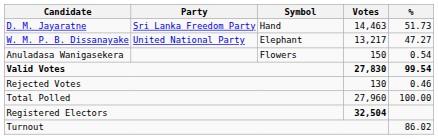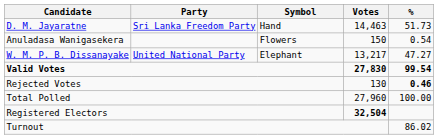 <table class="wikitable" border="1" style="text-align:right;">
 <tr>
 <th align=left width="180">Candidate</th>
 <th align=left width="180">Party</th>
 <th align=left width="120">Symbol</th>
 <th align=left width="60">Votes</th>
 <th align=left width="60">%</th>
 </tr>
 <tr>
 <td align=left><a href='#'>D. M. Jayaratne</a></td>
 <td align=left><a href='#'>Sri Lanka Freedom Party</a></td>
 <td align=left>Hand</td>
 <td align=right>14,463</td>
 <td align=right>51.73</td>
 </tr>
 <tr>
+<td align=left>Anuladasa Wanigasekera</td>
+<td align=left></td>
+<td align=left>Flowers</td>
+<td align=right>150</td>
+<td align=right>0.54</td>
+</tr>
+<tr>
 <td align=left><a href='#'>W. M. P. B. Dissanayake</a></td>
 <td align=left><a href='#'>United National Party</a></td>
 <td align=left>Elephant</td>
 <td align=right>13,217</td>
 <td align=right>47.27</td>
-</tr>
-<tr>
-<td align=left>Anuladasa Wanigasekera</td>
-<td align=left></td>
-<td align=left>Flowers</td>
-<td align=right>150</td>
-<td align=right>0.54</td>
 </tr>
 <tr>
 <td align=left colspan=3><strong>Valid Votes</strong></td>
 <td align=right><strong>27,830</strong></td>
 <td align=right><strong>99.54</strong></td>
 </tr>
 <tr>
 <td align=left colspan=3>Rejected Votes</td>
 <td align=right>130</td>
-<td align=right>0.46</td>
+<td align=right><strong>0.46</strong></td>
 </tr>
 <tr>
 <td align=left colspan=3>Total Polled</td>
 <td align=right>27,960</td>
 <td align=right>100.00</td>
 </tr>
 <tr>
 <td align=left colspan=3>Registered Electors</td>
 <td align=right><strong>32,504</strong></td>
 <td></td>
 </tr>
 <tr>
 <td align=left colspan=4>Turnout</td>
 <td align=right>86.02</td>
 </tr>
 </table>
